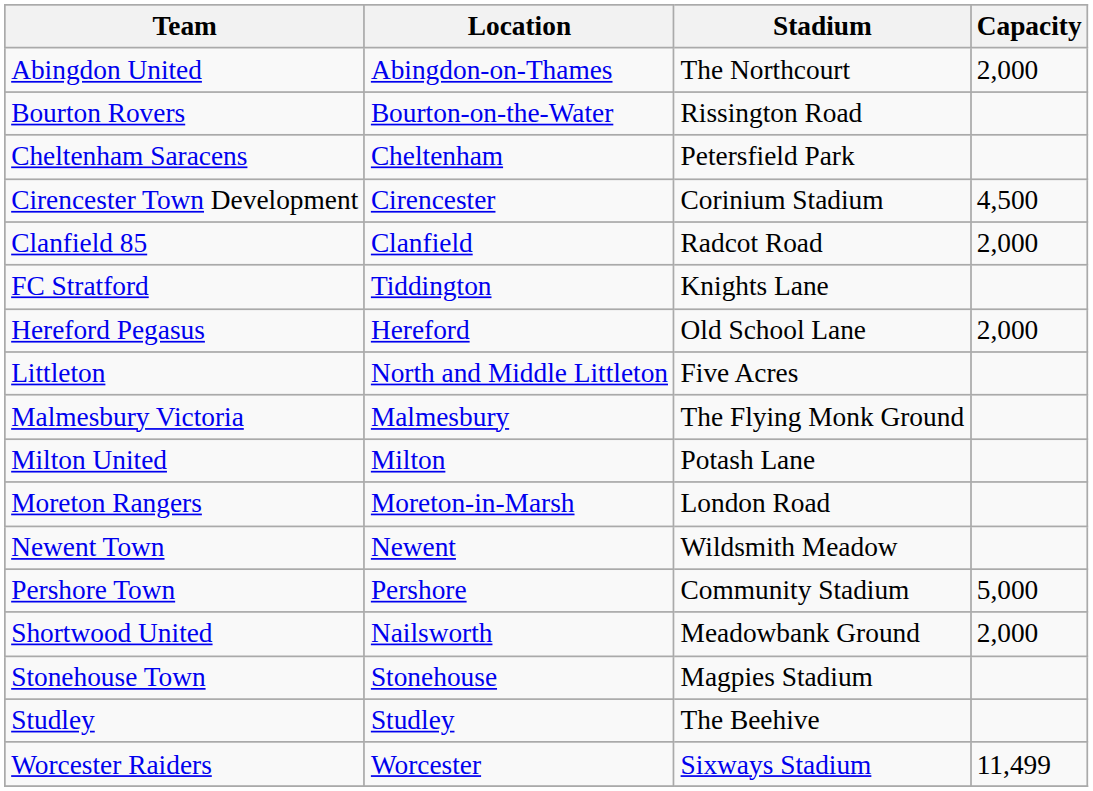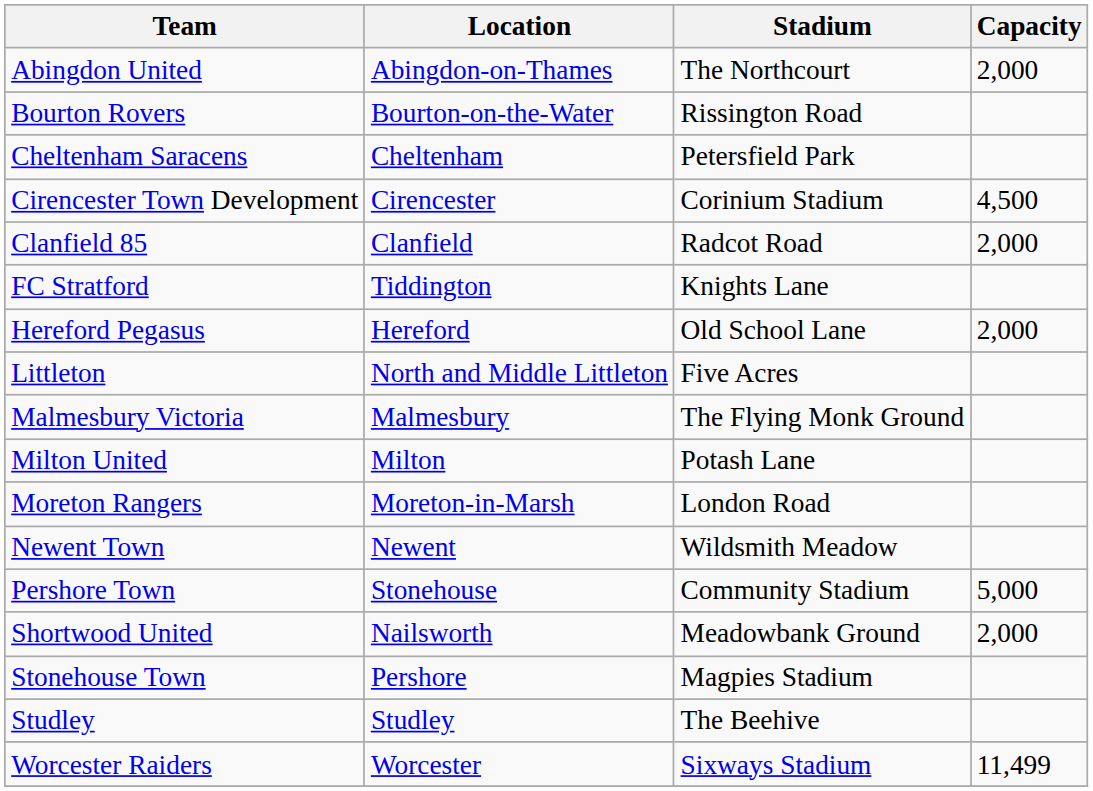 <table class="wikitable sortable">
 <tr>
 <th>Team</th>
 <th>Location</th>
 <th>Stadium</th>
 <th>Capacity</th>
 </tr>
 <tr>
 <td><a href='#'>Abingdon United</a></td>
 <td><a href='#'>Abingdon-on-Thames</a></td>
 <td>The Northcourt</td>
 <td>2,000</td>
 </tr>
 <tr>
 <td><a href='#'>Bourton Rovers</a></td>
 <td><a href='#'>Bourton-on-the-Water</a></td>
 <td>Rissington Road</td>
 <td></td>
 </tr>
 <tr>
 <td><a href='#'>Cheltenham Saracens</a></td>
 <td><a href='#'>Cheltenham</a></td>
 <td>Petersfield Park</td>
 <td></td>
 </tr>
 <tr>
 <td><a href='#'>Cirencester Town</a> Development</td>
 <td><a href='#'>Cirencester</a></td>
 <td>Corinium Stadium</td>
 <td>4,500</td>
 </tr>
 <tr>
 <td><a href='#'>Clanfield 85</a></td>
 <td><a href='#'>Clanfield</a></td>
 <td>Radcot Road</td>
 <td>2,000</td>
 </tr>
 <tr>
 <td><a href='#'>FC Stratford</a></td>
 <td><a href='#'>Tiddington</a></td>
 <td>Knights Lane</td>
 <td></td>
 </tr>
 <tr>
 <td><a href='#'>Hereford Pegasus</a></td>
 <td><a href='#'>Hereford</a></td>
 <td>Old School Lane</td>
 <td>2,000</td>
 </tr>
 <tr>
 <td><a href='#'>Littleton</a></td>
 <td><a href='#'>North and Middle Littleton</a></td>
 <td>Five Acres</td>
 <td></td>
 </tr>
 <tr>
 <td><a href='#'>Malmesbury Victoria</a></td>
 <td><a href='#'>Malmesbury</a></td>
 <td>The Flying Monk Ground</td>
 <td></td>
 </tr>
 <tr>
 <td><a href='#'>Milton United</a></td>
 <td><a href='#'>Milton</a></td>
 <td>Potash Lane</td>
 <td></td>
 </tr>
 <tr>
 <td><a href='#'>Moreton Rangers</a></td>
 <td><a href='#'>Moreton-in-Marsh</a></td>
 <td>London Road</td>
 <td></td>
 </tr>
 <tr>
 <td><a href='#'>Newent Town</a></td>
 <td><a href='#'>Newent</a></td>
 <td>Wildsmith Meadow</td>
 <td></td>
 </tr>
 <tr>
 <td><a href='#'>Pershore Town</a></td>
-<td><a href='#'>Pershore</a></td>
+<td><a href='#'>Stonehouse</a></td>
 <td>Community Stadium</td>
 <td>5,000</td>
 </tr>
 <tr>
 <td><a href='#'>Shortwood United</a></td>
 <td><a href='#'>Nailsworth</a></td>
 <td>Meadowbank Ground</td>
 <td>2,000</td>
 </tr>
 <tr>
 <td><a href='#'>Stonehouse Town</a></td>
-<td><a href='#'>Stonehouse</a></td>
+<td><a href='#'>Pershore</a></td>
 <td>Magpies Stadium</td>
 <td></td>
 </tr>
 <tr>
 <td><a href='#'>Studley</a></td>
 <td><a href='#'>Studley</a></td>
 <td>The Beehive</td>
 <td></td>
 </tr>
 <tr>
 <td><a href='#'>Worcester Raiders</a></td>
 <td><a href='#'>Worcester</a></td>
 <td><a href='#'>Sixways Stadium</a></td>
 <td>11,499</td>
 </tr>
 <tr>
 </tr>
 </table>
